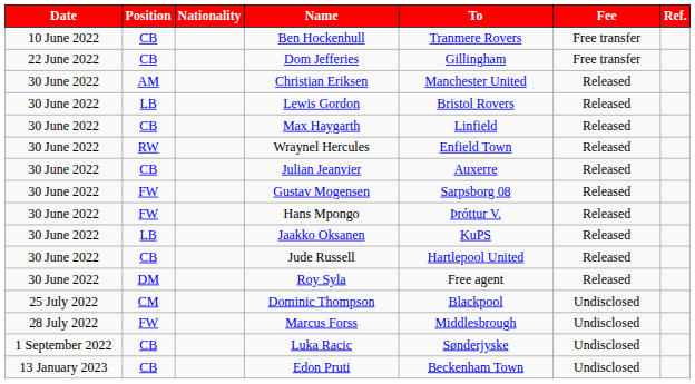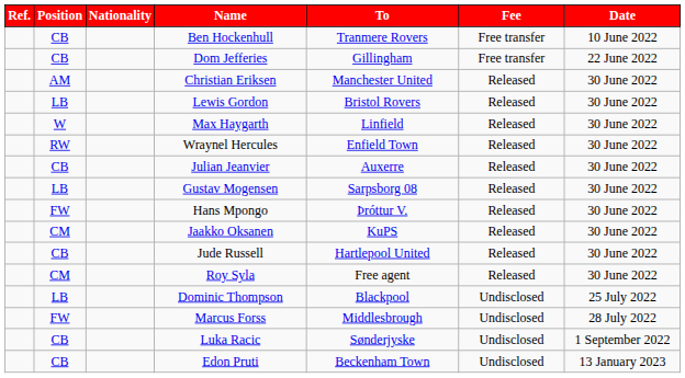 <table class="wikitable" style="text-align:center; font-size:90%; ">
 <tr>
-<th style="background:#FF0000;color:white;border:1px solid black; width:120px;">Date</th>
+<th style="background:#FF0000;color:white;border:1px solid black; width:25px;">Ref.</th>
 <th style="background:#FF0000;color:white;border:1px solid black; width:50px;">Position</th>
 <th style="background:#FF0000;color:white;border:1px solid black; width:50px;">Nationality</th>
 <th style="background:#FF0000;color:white;border:1px solid black; width:160px;">Name</th>
 <th style="background:#FF0000;color:white;border:1px solid black; width:160px;">To</th>
 <th style="background:#FF0000;color:white;border:1px solid black; width:110px;">Fee</th>
-<th style="background:#FF0000;color:white;border:1px solid black; width:25px;">Ref.</th>
+<th style="background:#FF0000;color:white;border:1px solid black; width:120px;">Date</th>
 </tr>
 <tr>
-<td>10 June 2022</td>
+<td></td>
 <td><a href='#'>CB</a></td>
 <td></td>
 <td><a href='#'>Ben Hockenhull</a></td>
 <td> <a href='#'>Tranmere Rovers</a></td>
 <td>Free transfer</td>
-<td></td>
+<td>10 June 2022</td>
 </tr>
 <tr>
-<td>22 June 2022</td>
+<td></td>
 <td><a href='#'>CB</a></td>
 <td></td>
 <td><a href='#'>Dom Jefferies</a></td>
 <td> <a href='#'>Gillingham</a></td>
 <td>Free transfer</td>
-<td></td>
+<td>22 June 2022</td>
 </tr>
 <tr>
-<td>30 June 2022</td>
+<td></td>
 <td><a href='#'>AM</a></td>
 <td></td>
 <td><a href='#'>Christian Eriksen</a></td>
 <td> <a href='#'>Manchester United</a></td>
 <td>Released</td>
-<td></td>
+<td>30 June 2022</td>
 </tr>
 <tr>
-<td>30 June 2022</td>
+<td></td>
 <td><a href='#'>LB</a></td>
 <td></td>
 <td><a href='#'>Lewis Gordon</a></td>
 <td> <a href='#'>Bristol Rovers</a></td>
 <td>Released</td>
-<td></td>
+<td>30 June 2022</td>
 </tr>
 <tr>
-<td>30 June 2022</td>
-<td><a href='#'>CB</a></td>
+<td></td>
+<td><a href='#'>W</a></td>
 <td></td>
 <td><a href='#'>Max Haygarth</a></td>
 <td> <a href='#'>Linfield</a></td>
 <td>Released</td>
-<td></td>
+<td>30 June 2022</td>
 </tr>
 <tr>
-<td>30 June 2022</td>
+<td></td>
 <td><a href='#'>RW</a></td>
 <td></td>
 <td>Wraynel Hercules</td>
 <td> <a href='#'>Enfield Town</a></td>
 <td>Released</td>
-<td></td>
+<td>30 June 2022</td>
 </tr>
 <tr>
-<td>30 June 2022</td>
+<td></td>
 <td><a href='#'>CB</a></td>
 <td></td>
 <td><a href='#'>Julian Jeanvier</a></td>
 <td> <a href='#'>Auxerre</a></td>
 <td>Released</td>
-<td></td>
+<td>30 June 2022</td>
 </tr>
 <tr>
-<td>30 June 2022</td>
-<td><a href='#'>FW</a></td>
+<td></td>
+<td><a href='#'>LB</a></td>
 <td></td>
 <td><a href='#'>Gustav Mogensen</a></td>
 <td> <a href='#'>Sarpsborg 08</a></td>
 <td>Released</td>
-<td></td>
+<td>30 June 2022</td>
 </tr>
 <tr>
-<td>30 June 2022</td>
+<td></td>
 <td><a href='#'>FW</a></td>
 <td></td>
 <td>Hans Mpongo</td>
 <td> <a href='#'>Þróttur V.</a></td>
 <td>Released</td>
-<td></td>
+<td>30 June 2022</td>
 </tr>
 <tr>
-<td>30 June 2022</td>
-<td><a href='#'>LB</a></td>
+<td></td>
+<td><a href='#'>CM</a></td>
 <td></td>
 <td><a href='#'>Jaakko Oksanen</a></td>
 <td> <a href='#'>KuPS</a></td>
 <td>Released</td>
-<td></td>
+<td>30 June 2022</td>
 </tr>
 <tr>
-<td>30 June 2022</td>
+<td></td>
 <td><a href='#'>CB</a></td>
 <td></td>
 <td>Jude Russell</td>
 <td> <a href='#'>Hartlepool United</a></td>
 <td>Released</td>
-<td></td>
+<td>30 June 2022</td>
 </tr>
 <tr>
-<td>30 June 2022</td>
-<td><a href='#'>DM</a></td>
+<td></td>
+<td><a href='#'>CM</a></td>
 <td></td>
 <td><a href='#'>Roy Syla</a></td>
 <td>Free agent</td>
 <td>Released</td>
-<td></td>
+<td>30 June 2022</td>
 </tr>
 <tr>
-<td>25 July 2022</td>
-<td><a href='#'>CM</a></td>
+<td></td>
+<td><a href='#'>LB</a></td>
 <td></td>
 <td><a href='#'>Dominic Thompson</a></td>
 <td> <a href='#'>Blackpool</a></td>
 <td>Undisclosed</td>
-<td></td>
+<td>25 July 2022</td>
 </tr>
 <tr>
-<td>28 July 2022</td>
+<td></td>
 <td><a href='#'>FW</a></td>
 <td></td>
 <td><a href='#'>Marcus Forss</a></td>
 <td> <a href='#'>Middlesbrough</a></td>
 <td>Undisclosed</td>
-<td></td>
+<td>28 July 2022</td>
 </tr>
 <tr>
-<td>1 September 2022</td>
+<td></td>
 <td><a href='#'>CB</a></td>
 <td></td>
 <td><a href='#'>Luka Racic</a></td>
 <td> <a href='#'>Sønderjyske</a></td>
 <td>Undisclosed</td>
-<td></td>
+<td>1 September 2022</td>
 </tr>
 <tr>
-<td>13 January 2023</td>
+<td></td>
 <td><a href='#'>CB</a></td>
 <td></td>
 <td><a href='#'>Edon Pruti</a></td>
 <td> <a href='#'>Beckenham Town</a></td>
 <td>Undisclosed</td>
-<td></td>
+<td>13 January 2023</td>
 </tr>
 </table>
